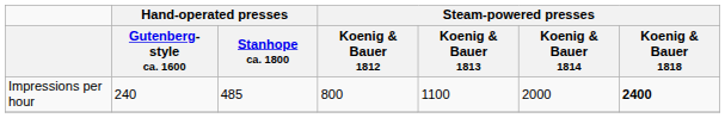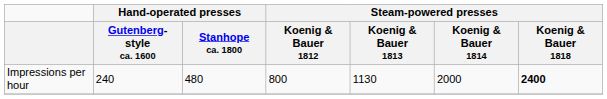 <table class="wikitable">
 <tr>
 <td></td>
 <th colspan="2">Hand-operated presses</th>
 <th colspan="4">Steam-powered presses</th>
 </tr>
 <tr>
 <th width="10%"></th>
 <th width="10%"><a href='#'>Gutenberg</a>-style <br><small>ca. 1600</small></th>
 <th width="10%"><a href='#'>Stanhope</a> <br><small>ca. 1800</small></th>
 <th width="10%">Koenig & Bauer <br><small>1812</small></th>
 <th width="10%">Koenig & Bauer <br><small>1813</small></th>
 <th width="10%">Koenig & Bauer <br><small>1814</small></th>
 <th width="10%">Koenig & Bauer <br><small>1818</small></th>
 </tr>
 <tr>
 <td>Impressions per hour</td>
 <td>240</td>
-<td>485</td>
+<td>480</td>
 <td>800</td>
-<td>1100</td>
+<td>1130</td>
 <td>2000</td>
 <td><strong>2400</strong></td>
 </tr>
 <tr>
 </tr>
 </table>
